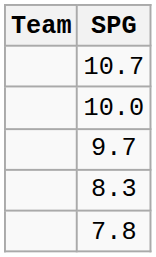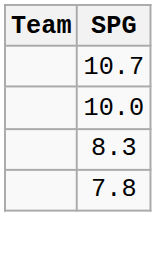 <table class=wikitable>
 <tr>
 <th>Team</th>
 <th>SPG</th>
 </tr>
 <tr>
 <td></td>
 <td align=center>10.7</td>
 </tr>
 <tr>
 <td></td>
 <td align=center>10.0</td>
 </tr>
 <tr>
 <td></td>
-<td align=center>9.7</td>
-</tr>
-<tr>
-<td></td>
 <td align=center>8.3</td>
 </tr>
 <tr>
 <td></td>
 <td align=center>7.8</td>
 </tr>
 </table>
